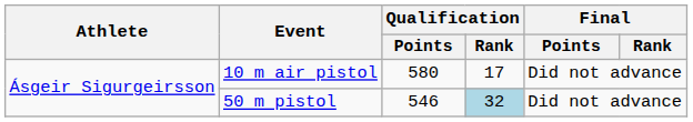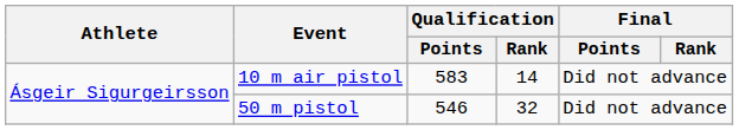 <table class="wikitable" style="font-size:90%">
 <tr>
 <th rowspan=2>Athlete</th>
 <th rowspan=2>Event</th>
 <th colspan=2>Qualification</th>
 <th colspan=2>Final</th>
 </tr>
 <tr style="font-size:95%">
 <th>Points</th>
 <th>Rank</th>
 <th>Points</th>
 <th>Rank</th>
 </tr>
 <tr align=center>
 <td rowspan=2 align=left><a href='#'>Ásgeir Sigurgeirsson</a></td>
 <td align=left><a href='#'>10 m air pistol</a></td>
-<td>580</td>
-<td>17</td>
+<td>583</td>
+<td>14</td>
 <td colspan=2>Did not advance</td>
 </tr>
 <tr align=center>
 <td align=left><a href='#'>50 m pistol</a></td>
 <td>546</td>
-<td style="background: lightblue;">32</td>
+<td>32</td>
 <td colspan=2>Did not advance</td>
 </tr>
 </table>
